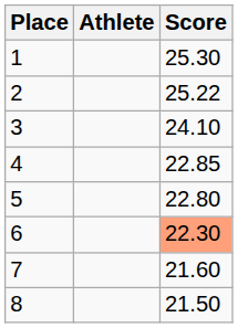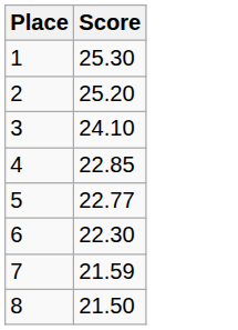 <table class="wikitable">
 <tr>
 <th>Place</th>
-<th>Athlete</th>
 <th>Score</th>
 </tr>
 <tr>
 <td>1</td>
-<td></td>
 <td>25.30</td>
 </tr>
 <tr>
 <td>2</td>
-<td></td>
-<td>25.22</td>
+<td>25.20</td>
 </tr>
 <tr>
 <td>3</td>
-<td></td>
 <td>24.10</td>
 </tr>
 <tr>
 <td>4</td>
-<td></td>
 <td>22.85</td>
 </tr>
 <tr>
 <td>5</td>
-<td></td>
-<td>22.80</td>
+<td>22.77</td>
 </tr>
 <tr>
 <td>6</td>
-<td></td>
-<td style="background: lightsalmon;">22.30</td>
+<td>22.30</td>
 </tr>
 <tr>
 <td>7</td>
-<td></td>
-<td>21.60</td>
+<td>21.59</td>
 </tr>
 <tr>
 <td>8</td>
-<td></td>
 <td>21.50</td>
 </tr>
 </table>
